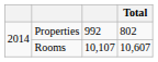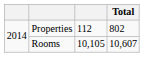 <table class="wikitable mw-collapsible mw-collapsed">
 <tr>
 <th class="unsortable"></th>
 <th></th>
 <th></th>
 <th>Total</th>
 </tr>
 <tr>
 <td rowspan=2>2014</td>
 <td>Properties</td>
-<td>992</td>
+<td>112</td>
 <td>802</td>
 </tr>
 <tr>
 <td>Rooms</td>
-<td>10,107</td>
+<td>10,105</td>
 <td>10,607</td>
 </tr>
 </table>
